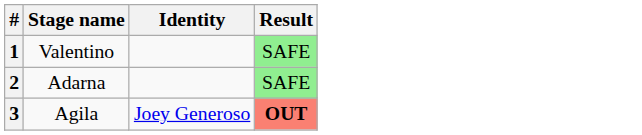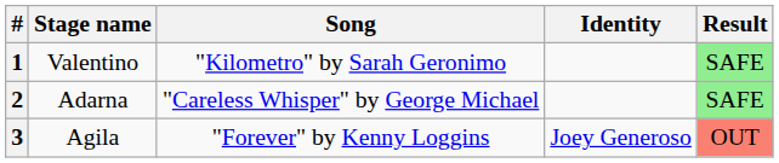 <table class="wikitable" style="text-align: center;">
 <tr>
 <th>#</th>
 <th>Stage name</th>
+<th>Song</th>
 <th>Identity</th>
 <th>Result</th>
 </tr>
 <tr>
 <th>1</th>
 <td>Valentino</td>
+<td>"<a href='#'>Kilometro</a>" by <a href='#'>Sarah Geronimo</a></td>
 <td></td>
 <td style="background:lightgreen;">SAFE</td>
 </tr>
 <tr>
 <th>2</th>
 <td>Adarna</td>
+<td>"<a href='#'>Careless Whisper</a>" by <a href='#'>George Michael</a></td>
 <td></td>
 <td style="background:lightgreen;">SAFE</td>
 </tr>
 <tr>
 <th>3</th>
 <td>Agila</td>
+<td>"<a href='#'>Forever</a>" by <a href='#'>Kenny Loggins</a></td>
 <td><a href='#'>Joey Generoso</a></td>
-<td style="background:salmon;"><strong>OUT</strong></td>
+<td style="background:salmon;">OUT</td>
 </tr>
 </table>
